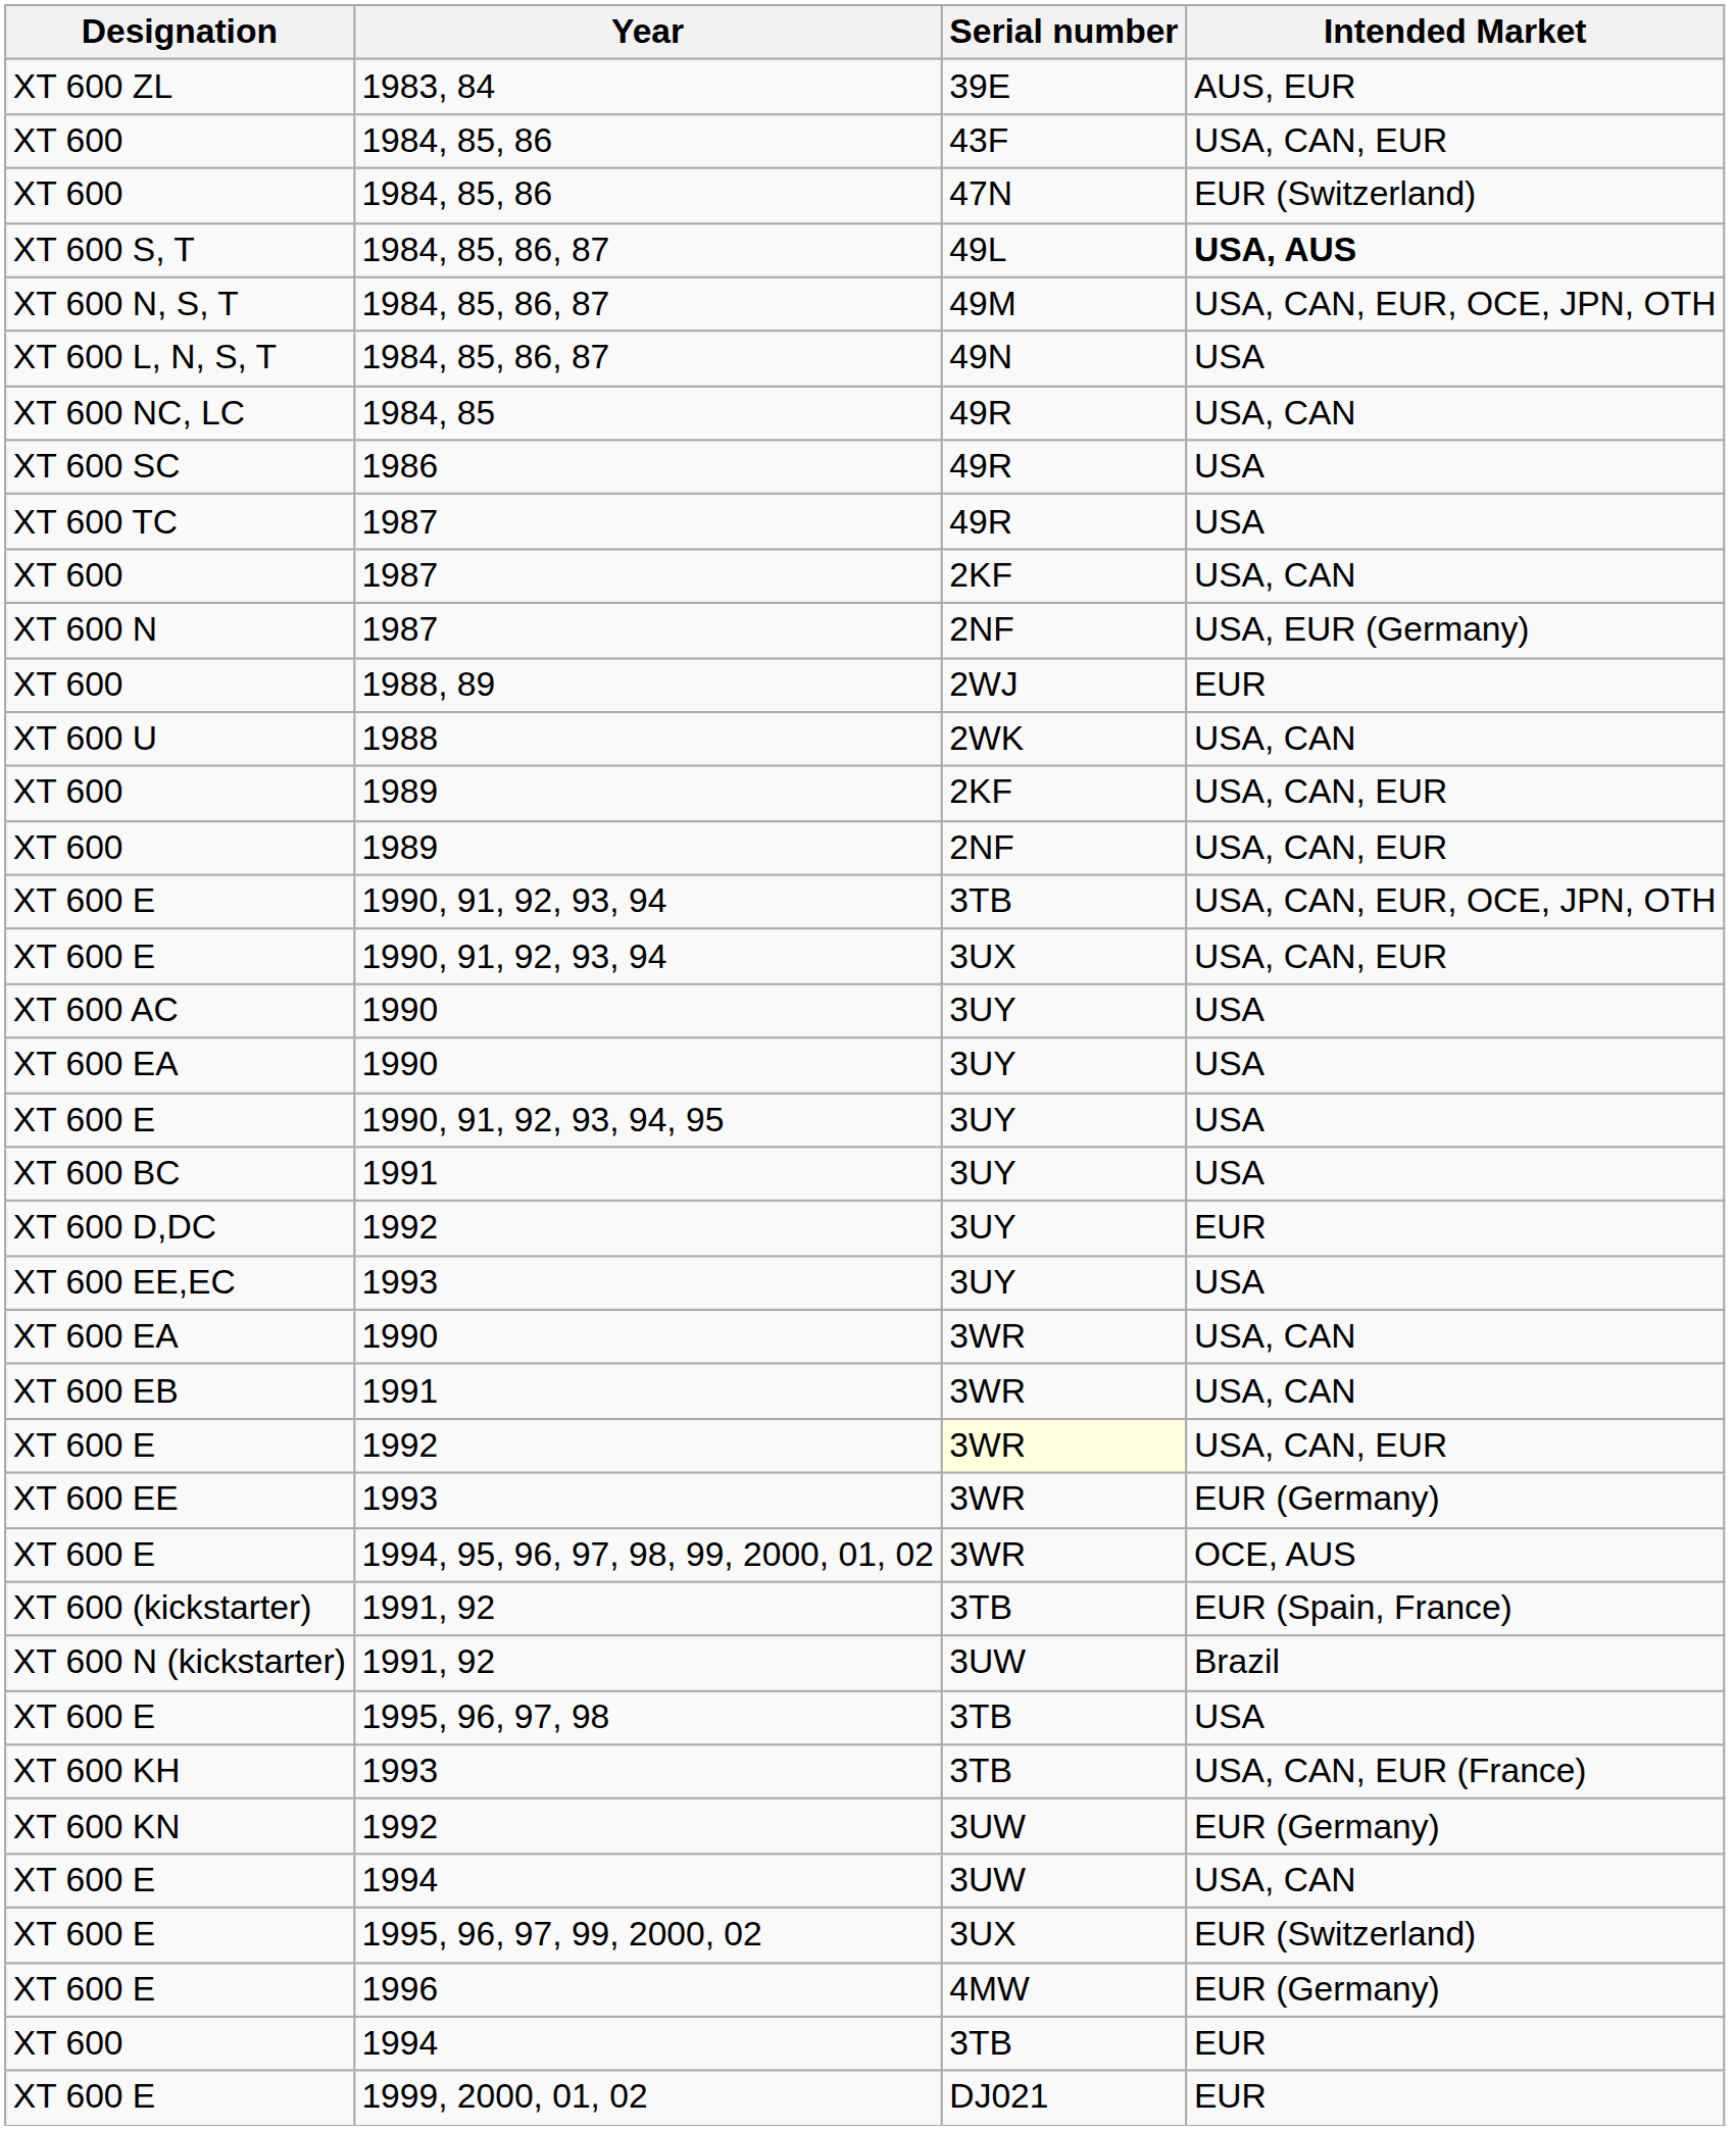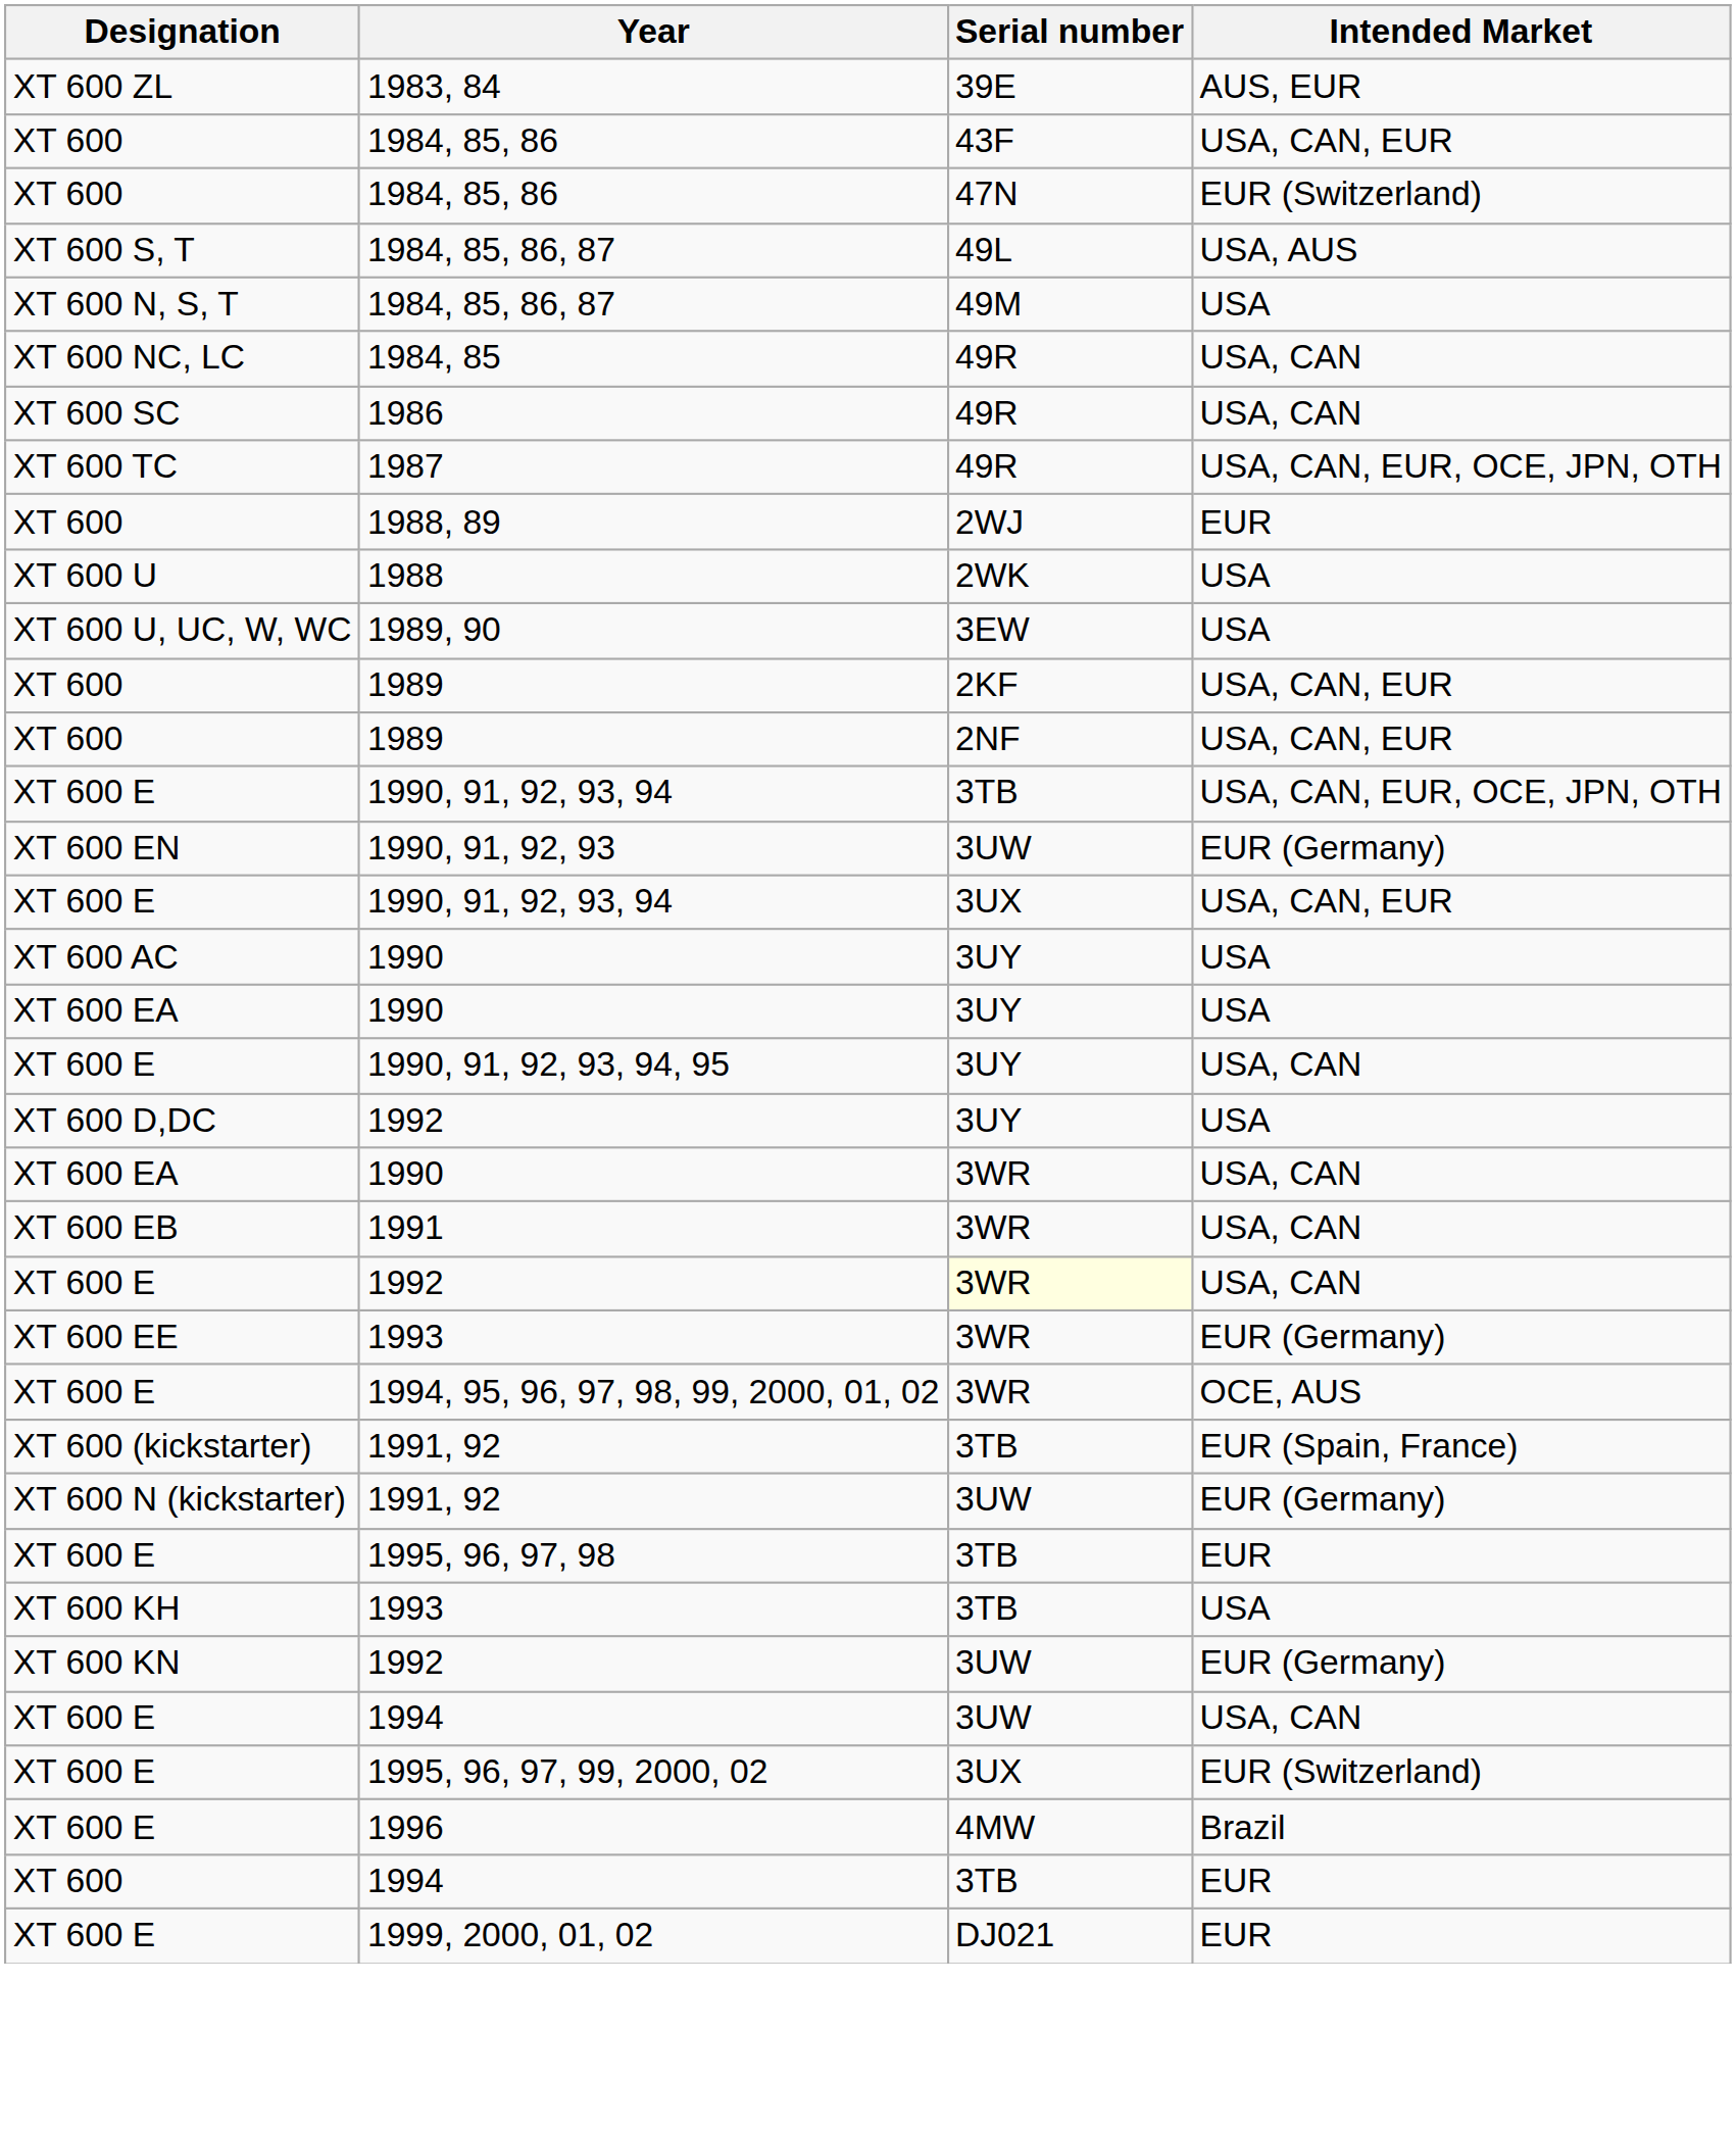 <table Class = "wikitable">
 <tr Class = "hintergrundfarbe5">
 <th>Designation</th>
 <th>Year</th>
 <th>Serial number</th>
 <th>Intended Market</th>
 </tr>
 <tr>
 <td>XT 600 ZL</td>
 <td>1983, 84</td>
 <td>39E</td>
 <td>AUS, EUR</td>
 </tr>
 <tr>
 <td>XT 600</td>
 <td>1984, 85, 86</td>
 <td>43F</td>
 <td>USA, CAN, EUR</td>
 </tr>
 <tr>
 <td>XT 600</td>
 <td>1984, 85, 86</td>
 <td>47N</td>
 <td>EUR (Switzerland)</td>
 </tr>
 <tr>
 <td>XT 600 S, T</td>
 <td>1984, 85, 86, 87</td>
 <td>49L</td>
-<td><strong>USA, AUS</strong></td>
+<td>USA, AUS</td>
 </tr>
 <tr>
 <td>XT 600 N, S, T</td>
 <td>1984, 85, 86, 87</td>
 <td>49M</td>
-<td>USA, CAN, EUR, OCE, JPN, OTH</td>
-</tr>
-<tr>
-<td>XT 600 L, N, S, T</td>
-<td>1984, 85, 86, 87</td>
-<td>49N</td>
 <td>USA</td>
 </tr>
 <tr>
 <td>XT 600 NC, LC</td>
 <td>1984, 85</td>
 <td>49R</td>
 <td>USA, CAN</td>
 </tr>
 <tr>
 <td>XT 600 SC</td>
 <td>1986</td>
 <td>49R</td>
-<td>USA</td>
+<td>USA, CAN</td>
 </tr>
 <tr>
 <td>XT 600 TC</td>
 <td>1987</td>
 <td>49R</td>
-<td>USA</td>
-</tr>
-<tr>
-<td>XT 600</td>
-<td>1987</td>
-<td>2KF</td>
-<td>USA, CAN</td>
-</tr>
-<tr>
-<td>XT 600 N</td>
-<td>1987</td>
-<td>2NF</td>
-<td>USA, EUR (Germany)</td>
+<td>USA, CAN, EUR, OCE, JPN, OTH</td>
 </tr>
 <tr>
 <td>XT 600</td>
 <td>1988, 89</td>
 <td>2WJ</td>
 <td>EUR</td>
 </tr>
 <tr>
 <td>XT 600 U</td>
 <td>1988</td>
 <td>2WK</td>
-<td>USA, CAN</td>
+<td>USA</td>
+</tr>
+<tr>
+<td>XT 600 U, UC, W, WC</td>
+<td>1989, 90</td>
+<td>3EW</td>
+<td>USA</td>
 </tr>
 <tr>
 <td>XT 600</td>
 <td>1989</td>
 <td>2KF</td>
 <td>USA, CAN, EUR</td>
 </tr>
 <tr>
 <td>XT 600</td>
 <td>1989</td>
 <td>2NF</td>
 <td>USA, CAN, EUR</td>
 </tr>
 <tr>
 <td>XT 600 E</td>
 <td>1990, 91, 92, 93, 94</td>
 <td>3TB</td>
 <td>USA, CAN, EUR, OCE, JPN, OTH</td>
+</tr>
+<tr>
+<td>XT 600 EN</td>
+<td>1990, 91, 92, 93</td>
+<td>3UW</td>
+<td>EUR (Germany)</td>
 </tr>
 <tr>
 <td>XT 600 E</td>
 <td>1990, 91, 92, 93, 94</td>
 <td>3UX</td>
 <td>USA, CAN, EUR</td>
 </tr>
 <tr>
 <td>XT 600 AC</td>
 <td>1990</td>
 <td>3UY</td>
 <td>USA</td>
 </tr>
 <tr>
 <td>XT 600 EA</td>
 <td>1990</td>
 <td>3UY</td>
 <td>USA</td>
 </tr>
 <tr>
 <td>XT 600 E</td>
 <td>1990, 91, 92, 93, 94, 95</td>
 <td>3UY</td>
-<td>USA</td>
-</tr>
-<tr>
-<td>XT 600 BC</td>
-<td>1991</td>
-<td>3UY</td>
-<td>USA</td>
+<td>USA, CAN</td>
 </tr>
 <tr>
 <td>XT 600 D,DC</td>
 <td>1992</td>
-<td>3UY</td>
-<td>EUR</td>
-</tr>
-<tr>
-<td>XT 600 EE,EC</td>
-<td>1993</td>
 <td>3UY</td>
 <td>USA</td>
 </tr>
 <tr>
 <td>XT 600 EA</td>
 <td>1990</td>
 <td>3WR</td>
 <td>USA, CAN</td>
 </tr>
 <tr>
 <td>XT 600 EB</td>
 <td>1991</td>
 <td>3WR</td>
 <td>USA, CAN</td>
 </tr>
 <tr>
 <td>XT 600 E</td>
 <td>1992</td>
 <td style="background: lightyellow;">3WR</td>
-<td>USA, CAN, EUR</td>
+<td>USA, CAN</td>
 </tr>
 <tr>
 <td>XT 600 EE</td>
 <td>1993</td>
 <td>3WR</td>
 <td>EUR (Germany)</td>
 </tr>
 <tr>
 <td>XT 600 E</td>
 <td>1994, 95, 96, 97, 98, 99, 2000, 01, 02</td>
 <td>3WR</td>
 <td>OCE, AUS</td>
 </tr>
 <tr>
 <td>XT 600 (kickstarter)</td>
 <td>1991, 92</td>
 <td>3TB</td>
 <td>EUR (Spain, France)</td>
 </tr>
 <tr>
 <td>XT 600 N (kickstarter)</td>
 <td>1991, 92</td>
 <td>3UW</td>
-<td>Brazil</td>
+<td>EUR (Germany)</td>
 </tr>
 <tr>
 <td>XT 600 E</td>
 <td>1995, 96, 97, 98</td>
 <td>3TB</td>
-<td>USA</td>
+<td>EUR</td>
 </tr>
 <tr>
 <td>XT 600 KH</td>
 <td>1993</td>
 <td>3TB</td>
-<td>USA, CAN, EUR (France)</td>
+<td>USA</td>
 </tr>
 <tr>
 <td>XT 600 KN</td>
 <td>1992</td>
 <td>3UW</td>
 <td>EUR (Germany)</td>
 </tr>
 <tr>
 <td>XT 600 E</td>
 <td>1994</td>
 <td>3UW</td>
 <td>USA, CAN</td>
 </tr>
 <tr>
 <td>XT 600 E</td>
 <td>1995, 96, 97, 99, 2000, 02</td>
 <td>3UX</td>
 <td>EUR (Switzerland)</td>
 </tr>
 <tr>
 <td>XT 600 E</td>
 <td>1996</td>
 <td>4MW</td>
-<td>EUR (Germany)</td>
+<td>Brazil</td>
 </tr>
 <tr>
 <td>XT 600</td>
 <td>1994</td>
 <td>3TB</td>
 <td>EUR</td>
 </tr>
 <tr>
 <td>XT 600 E</td>
 <td>1999, 2000, 01, 02</td>
 <td>DJ021</td>
 <td>EUR</td>
 </tr>
 </table>
